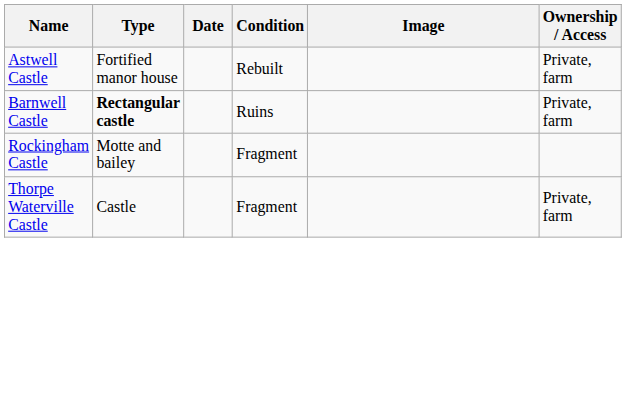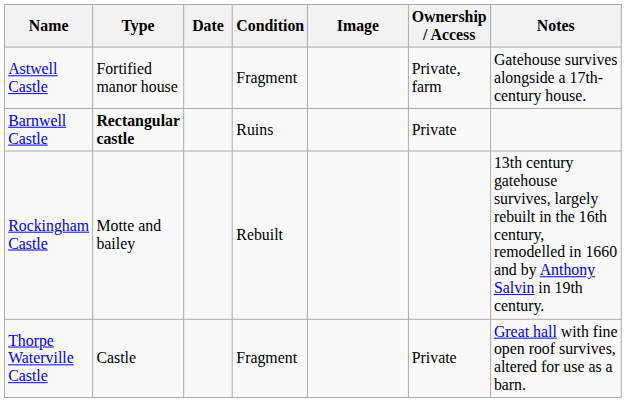 <table class="wikitable sortable sticky-header" width="100%">
 <tr>
 <th width="12%">Name</th>
 <th width="10%">Type</th>
 <th width="8%">Date</th>
 <th width="10%">Condition</th>
 <th class="unsortable" width="94">Image</th>
 <th width="10%">Ownership / Access</th>
+<th class="unsortable">Notes</th>
 </tr>
 <tr>
 <td><a href='#'>Astwell Castle</a></td>
 <td>Fortified manor house</td>
 <td></td>
-<td>Rebuilt</td>
+<td>Fragment</td>
 <td></td>
 <td>Private, farm</td>
+<td>Gatehouse survives alongside a 17th-century house.</td>
 </tr>
 <tr>
 <td><a href='#'>Barnwell Castle</a></td>
 <td><strong>Rectangular castle</strong></td>
 <td></td>
 <td>Ruins</td>
 <td></td>
-<td>Private, farm</td>
+<td>Private</td>
+<td></td>
 </tr>
 <tr>
 <td><a href='#'>Rockingham Castle</a></td>
 <td>Motte and bailey</td>
 <td></td>
-<td>Fragment</td>
+<td>Rebuilt</td>
 <td></td>
 <td></td>
+<td>13th century gatehouse survives, largely rebuilt in the 16th century, remodelled in 1660 and by <a href='#'>Anthony Salvin</a> in 19th century.</td>
 </tr>
 <tr>
 <td><a href='#'>Thorpe Waterville Castle</a></td>
 <td>Castle</td>
 <td></td>
 <td>Fragment</td>
 <td></td>
-<td>Private, farm</td>
+<td>Private</td>
+<td><a href='#'>Great hall</a> with fine open roof survives, altered for use as a barn.</td>
 </tr>
 </table>
